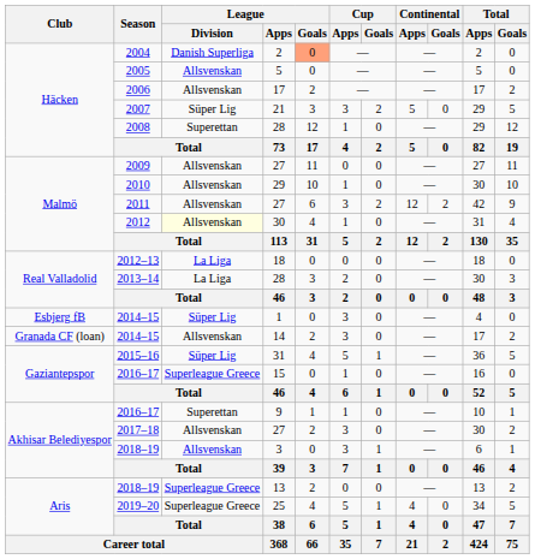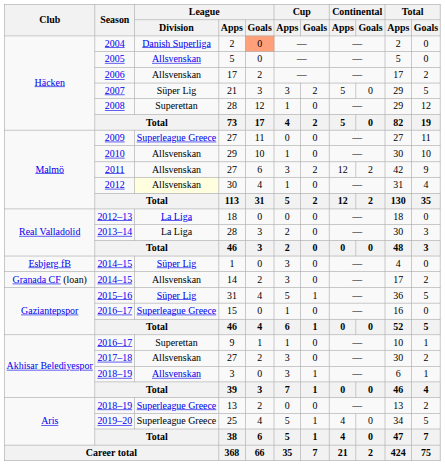 <table class="wikitable" style="text-align:center">
 <tr>
 <th rowspan="2">Club</th>
 <th rowspan="2">Season</th>
 <th colspan="3">League</th>
 <th colspan="2">Cup</th>
 <th colspan="2">Continental</th>
 <th colspan="2">Total</th>
 </tr>
 <tr>
 <th>Division</th>
 <th>Apps</th>
 <th>Goals</th>
 <th>Apps</th>
 <th>Goals</th>
 <th>Apps</th>
 <th>Goals</th>
 <th>Apps</th>
 <th>Goals</th>
 </tr>
 <tr>
 <td rowspan="6"><a href='#'>Häcken</a></td>
 <td><a href='#'>2004</a></td>
 <td><a href='#'>Danish Superliga</a></td>
 <td>2</td>
 <td style="background: lightsalmon;">0</td>
 <td colspan="2">—</td>
 <td colspan="2">—</td>
 <td>2</td>
 <td>0</td>
 </tr>
 <tr>
 <td><a href='#'>2005</a></td>
 <td><a href='#'>Allsvenskan</a></td>
 <td>5</td>
 <td>0</td>
 <td colspan="2">—</td>
 <td colspan="2">—</td>
 <td>5</td>
 <td>0</td>
 </tr>
 <tr>
 <td><a href='#'>2006</a></td>
 <td>Allsvenskan</td>
 <td>17</td>
 <td>2</td>
 <td colspan="2">—</td>
 <td colspan="2">—</td>
 <td>17</td>
 <td>2</td>
 </tr>
 <tr>
 <td><a href='#'>2007</a></td>
 <td>Süper Lig</td>
 <td>21</td>
 <td>3</td>
 <td>3</td>
 <td>2</td>
 <td>5</td>
 <td>0</td>
 <td>29</td>
 <td>5</td>
 </tr>
 <tr>
 <td><a href='#'>2008</a></td>
 <td>Superettan</td>
 <td>28</td>
 <td>12</td>
 <td>1</td>
 <td>0</td>
 <td colspan="2">—</td>
 <td>29</td>
 <td>12</td>
 </tr>
 <tr>
 <th colspan="2">Total</th>
 <th>73</th>
 <th>17</th>
 <th>4</th>
 <th>2</th>
 <th>5</th>
 <th>0</th>
 <th>82</th>
 <th>19</th>
 </tr>
 <tr>
 <td rowspan="5"><a href='#'>Malmö</a></td>
 <td><a href='#'>2009</a></td>
-<td>Allsvenskan</td>
+<td><a href='#'>Superleague Greece</a></td>
 <td>27</td>
 <td>11</td>
 <td>0</td>
 <td>0</td>
 <td colspan="2">—</td>
 <td>27</td>
 <td>11</td>
 </tr>
 <tr>
 <td><a href='#'>2010</a></td>
 <td>Allsvenskan</td>
 <td>29</td>
 <td>10</td>
 <td>1</td>
 <td>0</td>
 <td colspan="2">—</td>
 <td>30</td>
 <td>10</td>
 </tr>
 <tr>
 <td><a href='#'>2011</a></td>
 <td>Allsvenskan</td>
 <td>27</td>
 <td>6</td>
 <td>3</td>
 <td>2</td>
 <td>12</td>
 <td>2</td>
 <td>42</td>
 <td>9</td>
 </tr>
 <tr>
 <td><a href='#'>2012</a></td>
 <td style="background: lightyellow;">Allsvenskan</td>
 <td>30</td>
 <td>4</td>
 <td>1</td>
 <td>0</td>
 <td colspan="2">—</td>
 <td>31</td>
 <td>4</td>
 </tr>
 <tr>
 <th colspan="2">Total</th>
 <th>113</th>
 <th>31</th>
 <th>5</th>
 <th>2</th>
 <th>12</th>
 <th>2</th>
 <th>130</th>
 <th>35</th>
 </tr>
 <tr>
 <td rowspan="3"><a href='#'>Real Valladolid</a></td>
 <td><a href='#'>2012–13</a></td>
 <td><a href='#'>La Liga</a></td>
 <td>18</td>
 <td>0</td>
 <td>0</td>
 <td>0</td>
 <td colspan="2">—</td>
 <td>18</td>
 <td>0</td>
 </tr>
 <tr>
 <td><a href='#'>2013–14</a></td>
 <td>La Liga</td>
 <td>28</td>
 <td>3</td>
 <td>2</td>
 <td>0</td>
 <td colspan="2">—</td>
 <td>30</td>
 <td>3</td>
 </tr>
 <tr>
 <th colspan="2">Total</th>
 <th>46</th>
 <th>3</th>
 <th>2</th>
 <th>0</th>
 <th>0</th>
 <th>0</th>
 <th>48</th>
 <th>3</th>
 </tr>
 <tr>
 <td><a href='#'>Esbjerg fB</a></td>
 <td><a href='#'>2014–15</a></td>
 <td><a href='#'>Süper Lig</a></td>
 <td>1</td>
 <td>0</td>
 <td>3</td>
 <td>0</td>
 <td colspan="2">—</td>
 <td>4</td>
 <td>0</td>
 </tr>
 <tr>
 <td><a href='#'>Granada CF</a> (loan)</td>
 <td><a href='#'>2014–15</a></td>
 <td>Allsvenskan</td>
 <td>14</td>
 <td>2</td>
 <td>3</td>
 <td>0</td>
 <td colspan="2">—</td>
 <td>17</td>
 <td>2</td>
 </tr>
 <tr>
 <td rowspan="3"><a href='#'>Gaziantepspor</a></td>
 <td><a href='#'>2015–16</a></td>
 <td><a href='#'>Süper Lig</a></td>
 <td>31</td>
 <td>4</td>
 <td>5</td>
 <td>1</td>
 <td colspan="2">—</td>
 <td>36</td>
 <td>5</td>
 </tr>
 <tr>
 <td><a href='#'>2016–17</a></td>
 <td><a href='#'>Superleague Greece</a></td>
 <td>15</td>
 <td>0</td>
 <td>1</td>
 <td>0</td>
 <td colspan="2">—</td>
 <td>16</td>
 <td>0</td>
 </tr>
 <tr>
 <th colspan="2">Total</th>
 <th>46</th>
 <th>4</th>
 <th>6</th>
 <th>1</th>
 <th>0</th>
 <th>0</th>
 <th>52</th>
 <th>5</th>
 </tr>
 <tr>
 <td rowspan="4"><a href='#'>Akhisar Belediyespor</a></td>
 <td><a href='#'>2016–17</a></td>
 <td>Superettan</td>
 <td>9</td>
 <td>1</td>
 <td>1</td>
 <td>0</td>
 <td colspan="2">—</td>
 <td>10</td>
 <td>1</td>
 </tr>
 <tr>
 <td><a href='#'>2017–18</a></td>
 <td>Allsvenskan</td>
 <td>27</td>
 <td>2</td>
 <td>3</td>
 <td>0</td>
 <td colspan="2">—</td>
 <td>30</td>
 <td>2</td>
 </tr>
 <tr>
 <td><a href='#'>2018–19</a></td>
 <td><a href='#'>Allsvenskan</a></td>
 <td>3</td>
 <td>0</td>
 <td>3</td>
 <td>1</td>
 <td colspan="2">—</td>
 <td>6</td>
 <td>1</td>
 </tr>
 <tr>
 <th colspan="2">Total</th>
 <th>39</th>
 <th>3</th>
 <th>7</th>
 <th>1</th>
 <th>0</th>
 <th>0</th>
 <th>46</th>
 <th>4</th>
 </tr>
 <tr>
 <td rowspan="3"><a href='#'>Aris</a></td>
 <td><a href='#'>2018–19</a></td>
 <td><a href='#'>Superleague Greece</a></td>
 <td>13</td>
 <td>2</td>
 <td>0</td>
 <td>0</td>
 <td colspan="2">—</td>
 <td>13</td>
 <td>2</td>
 </tr>
 <tr>
 <td><a href='#'>2019–20</a></td>
 <td>Superleague Greece</td>
 <td>25</td>
 <td>4</td>
 <td>5</td>
 <td>1</td>
 <td>4</td>
 <td>0</td>
 <td>34</td>
 <td>5</td>
 </tr>
 <tr>
 <th colspan="2">Total</th>
 <th>38</th>
 <th>6</th>
 <th>5</th>
 <th>1</th>
 <th>4</th>
 <th>0</th>
 <th>47</th>
 <th>7</th>
 </tr>
 <tr>
 <th colspan="3">Career total</th>
 <th>368</th>
 <th>66</th>
 <th>35</th>
 <th>7</th>
 <th>21</th>
 <th>2</th>
 <th>424</th>
 <th>75</th>
 </tr>
 </table>
